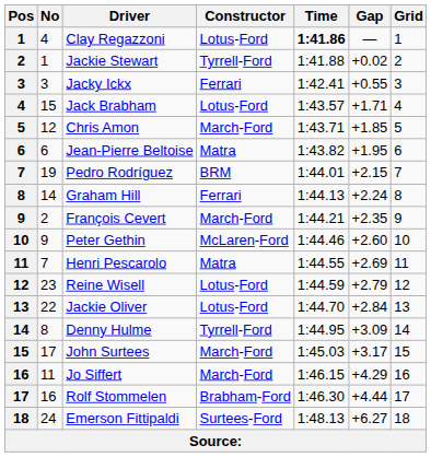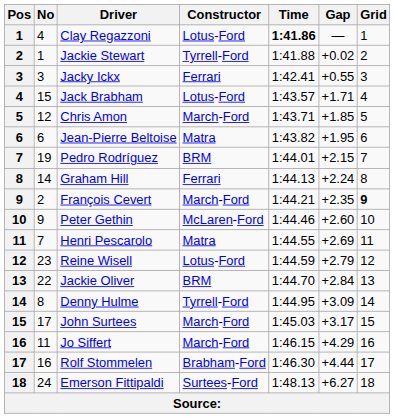 <table class="wikitable sortable" style="font-size: 95%;">
 <tr>
 <th>Pos</th>
 <th>No</th>
 <th>Driver</th>
 <th>Constructor</th>
 <th>Time</th>
 <th>Gap</th>
 <th>Grid</th>
 </tr>
 <tr>
 <th>1</th>
 <td>4</td>
 <td> <a href='#'>Clay Regazzoni</a></td>
 <td><a href='#'>Lotus</a>-<a href='#'>Ford</a></td>
 <td><strong>1:41.86</strong></td>
 <td align=center>—</td>
 <td>1</td>
 </tr>
 <tr>
 <th>2</th>
 <td>1</td>
 <td> <a href='#'>Jackie Stewart</a></td>
 <td><a href='#'>Tyrrell</a>-<a href='#'>Ford</a></td>
 <td>1:41.88</td>
 <td>+0.02</td>
 <td>2</td>
 </tr>
 <tr>
 <th>3</th>
 <td>3</td>
 <td> <a href='#'>Jacky Ickx</a></td>
 <td><a href='#'>Ferrari</a></td>
 <td>1:42.41</td>
 <td>+0.55</td>
 <td>3</td>
 </tr>
 <tr>
 <th>4</th>
 <td>15</td>
 <td> <a href='#'>Jack Brabham</a></td>
 <td><a href='#'>Lotus</a>-<a href='#'>Ford</a></td>
 <td>1:43.57</td>
 <td>+1.71</td>
 <td>4</td>
 </tr>
 <tr>
 <th>5</th>
 <td>12</td>
 <td> <a href='#'>Chris Amon</a></td>
 <td><a href='#'>March</a>-<a href='#'>Ford</a></td>
 <td>1:43.71</td>
 <td>+1.85</td>
 <td>5</td>
 </tr>
 <tr>
 <th>6</th>
 <td>6</td>
 <td> <a href='#'>Jean-Pierre Beltoise</a></td>
 <td><a href='#'>Matra</a></td>
 <td>1:43.82</td>
 <td>+1.95</td>
 <td>6</td>
 </tr>
 <tr>
 <th>7</th>
 <td>19</td>
 <td> <a href='#'>Pedro Rodríguez</a></td>
 <td><a href='#'>BRM</a></td>
 <td>1:44.01</td>
 <td>+2.15</td>
 <td>7</td>
 </tr>
 <tr>
 <th>8</th>
 <td>14</td>
 <td> <a href='#'>Graham Hill</a></td>
 <td><a href='#'>Ferrari</a></td>
 <td>1:44.13</td>
 <td>+2.24</td>
 <td>8</td>
 </tr>
 <tr>
 <th>9</th>
 <td>2</td>
 <td> <a href='#'>François Cevert</a></td>
 <td><a href='#'>March</a>-<a href='#'>Ford</a></td>
 <td>1:44.21</td>
 <td>+2.35</td>
-<td>9</td>
+<td><strong>9</strong></td>
 </tr>
 <tr>
 <th>10</th>
 <td>9</td>
 <td> <a href='#'>Peter Gethin</a></td>
 <td><a href='#'>McLaren</a>-<a href='#'>Ford</a></td>
 <td>1:44.46</td>
 <td>+2.60</td>
 <td>10</td>
 </tr>
 <tr>
 <th>11</th>
 <td>7</td>
 <td> <a href='#'>Henri Pescarolo</a></td>
 <td><a href='#'>Matra</a></td>
 <td>1:44.55</td>
 <td>+2.69</td>
 <td>11</td>
 </tr>
 <tr>
 <th>12</th>
 <td>23</td>
 <td> <a href='#'>Reine Wisell</a></td>
 <td><a href='#'>Lotus</a>-<a href='#'>Ford</a></td>
 <td>1:44.59</td>
 <td>+2.79</td>
 <td>12</td>
 </tr>
 <tr>
 <th>13</th>
 <td>22</td>
 <td> <a href='#'>Jackie Oliver</a></td>
-<td><a href='#'>Lotus</a>-<a href='#'>Ford</a></td>
+<td><a href='#'>BRM</a></td>
 <td>1:44.70</td>
 <td>+2.84</td>
 <td>13</td>
 </tr>
 <tr>
 <th>14</th>
 <td>8</td>
 <td> <a href='#'>Denny Hulme</a></td>
 <td><a href='#'>Tyrrell</a>-<a href='#'>Ford</a></td>
 <td>1:44.95</td>
 <td>+3.09</td>
 <td>14</td>
 </tr>
 <tr>
 <th>15</th>
 <td>17</td>
 <td> <a href='#'>John Surtees</a></td>
 <td><a href='#'>March</a>-<a href='#'>Ford</a></td>
 <td>1:45.03</td>
 <td>+3.17</td>
 <td>15</td>
 </tr>
 <tr>
 <th>16</th>
 <td>11</td>
 <td> <a href='#'>Jo Siffert</a></td>
 <td><a href='#'>March</a>-<a href='#'>Ford</a></td>
 <td>1:46.15</td>
 <td>+4.29</td>
 <td>16</td>
 </tr>
 <tr>
 <th>17</th>
 <td>16</td>
 <td> <a href='#'>Rolf Stommelen</a></td>
 <td><a href='#'>Brabham</a>-<a href='#'>Ford</a></td>
 <td>1:46.30</td>
 <td>+4.44</td>
 <td>17</td>
 </tr>
 <tr>
 <th>18</th>
 <td>24</td>
 <td> <a href='#'>Emerson Fittipaldi</a></td>
 <td><a href='#'>Surtees</a>-<a href='#'>Ford</a></td>
 <td>1:48.13</td>
 <td>+6.27</td>
 <td>18</td>
 </tr>
 <tr>
 <th colspan=8>Source:</th>
 </tr>
 </table>
